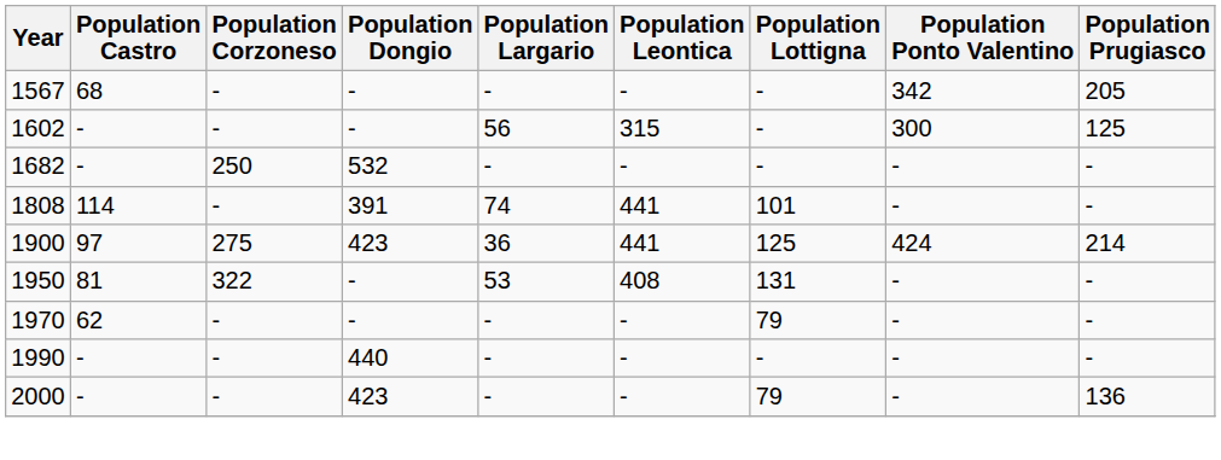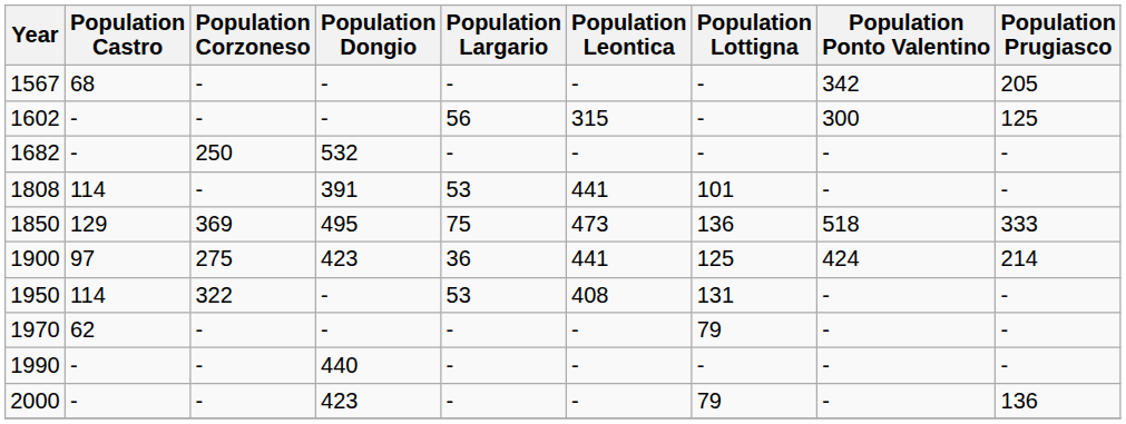 <table class="wikitable">
 <tr>
 <th>Year</th>
 <th>Population <br>Castro</th>
 <th>Population <br>Corzoneso</th>
 <th>Population <br>Dongio</th>
 <th>Population <br>Largario</th>
 <th>Population <br>Leontica</th>
 <th>Population <br>Lottigna</th>
 <th>Population <br>Ponto Valentino</th>
 <th>Population <br>Prugiasco</th>
 </tr>
 <tr>
 <td>1567</td>
 <td>68</td>
 <td>-</td>
 <td>-</td>
 <td>-</td>
 <td>-</td>
 <td>-</td>
 <td>342</td>
 <td>205</td>
 </tr>
 <tr>
 <td>1602</td>
 <td>-</td>
 <td>-</td>
 <td>-</td>
 <td>56</td>
 <td>315</td>
 <td>-</td>
 <td>300</td>
 <td>125</td>
 </tr>
 <tr>
 <td>1682</td>
 <td>-</td>
 <td>250</td>
 <td>532</td>
 <td>-</td>
 <td>-</td>
 <td>-</td>
 <td>-</td>
 <td>-</td>
 </tr>
 <tr>
 <td>1808</td>
 <td>114</td>
 <td>-</td>
 <td>391</td>
-<td>74</td>
+<td>53</td>
 <td>441</td>
 <td>101</td>
 <td>-</td>
 <td>-</td>
+</tr>
+<tr>
+<td>1850</td>
+<td>129</td>
+<td>369</td>
+<td>495</td>
+<td>75</td>
+<td>473</td>
+<td>136</td>
+<td>518</td>
+<td>333</td>
 </tr>
 <tr>
 <td>1900</td>
 <td>97</td>
 <td>275</td>
 <td>423</td>
 <td>36</td>
 <td>441</td>
 <td>125</td>
 <td>424</td>
 <td>214</td>
 </tr>
 <tr>
 <td>1950</td>
-<td>81</td>
+<td>114</td>
 <td>322</td>
 <td>-</td>
 <td>53</td>
 <td>408</td>
 <td>131</td>
 <td>-</td>
 <td>-</td>
 </tr>
 <tr>
 <td>1970</td>
 <td>62</td>
 <td>-</td>
 <td>-</td>
 <td>-</td>
 <td>-</td>
 <td>79</td>
 <td>-</td>
 <td>-</td>
 </tr>
 <tr>
 <td>1990</td>
 <td>-</td>
 <td>-</td>
 <td>440</td>
 <td>-</td>
 <td>-</td>
 <td>-</td>
 <td>-</td>
 <td>-</td>
 </tr>
 <tr>
 <td>2000</td>
 <td>-</td>
 <td>-</td>
 <td>423</td>
 <td>-</td>
 <td>-</td>
 <td>79</td>
 <td>-</td>
 <td>136</td>
 </tr>
 <tr>
 </tr>
 </table>
